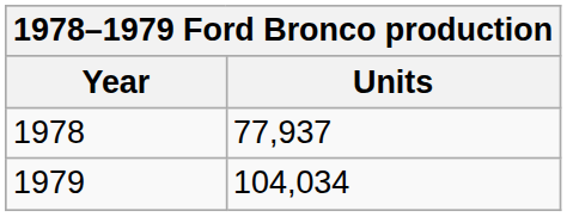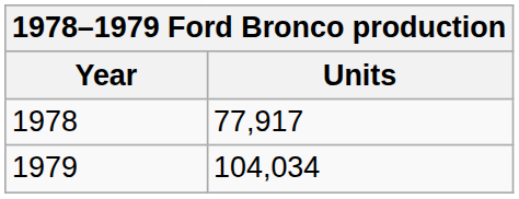 <table class="wikitable">
 <tr>
 <th colspan="2">1978–1979 Ford Bronco production</th>
 </tr>
 <tr>
 <th>Year</th>
 <th>Units</th>
 </tr>
 <tr>
 <td>1978</td>
-<td>77,937</td>
+<td>77,917</td>
 </tr>
 <tr>
 <td>1979</td>
 <td>104,034</td>
 </tr>
 </table>
